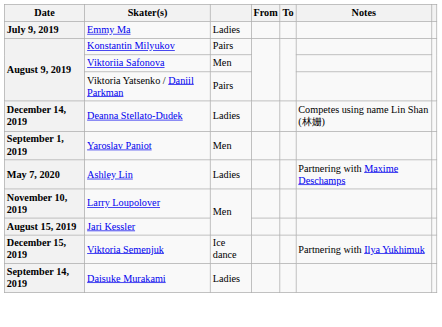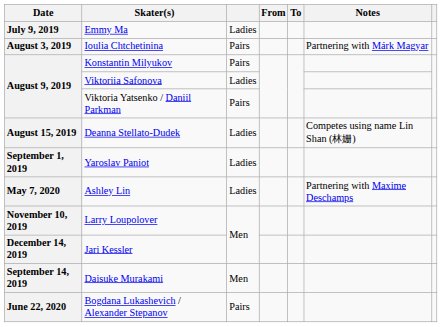 <table class="wikitable unsortable" style="text-align:left; font-size:90%">
 <tr>
 <th scope="col">Date</th>
 <th scope="col">Skater(s)</th>
 <th scope="col"></th>
 <th scope="col">From</th>
 <th scope="col">To</th>
 <th scope="col">Notes</th>
 <th scope="col"></th>
 </tr>
 <tr>
 <th scope="row" style="text-align:left">July 9, 2019</th>
 <td><a href='#'>Emmy Ma</a></td>
 <td>Ladies</td>
 <td></td>
 <td></td>
 <td></td>
 <td></td>
 </tr>
 <tr>
+<th scope="row" style="text-align:left">August 3, 2019</th>
+<td><a href='#'>Ioulia Chtchetinina</a></td>
+<td>Pairs</td>
+<td></td>
+<td></td>
+<td>Partnering with <a href='#'>Márk Magyar</a></td>
+<td></td>
+</tr>
+<tr>
 <th scope="row" style="text-align:left" rowspan=3>August 9, 2019</th>
 <td><a href='#'>Konstantin Milyukov</a></td>
 <td>Pairs</td>
 <td rowspan="3"></td>
 <td rowspan="3"></td>
 <td></td>
 <td rowspan="3"></td>
 </tr>
 <tr>
 <td><a href='#'>Viktoriia Safonova</a></td>
-<td>Men</td>
+<td>Ladies</td>
 <td></td>
 </tr>
 <tr>
 <td>Viktoria Yatsenko / <a href='#'>Daniil Parkman</a></td>
 <td>Pairs</td>
 <td></td>
 </tr>
 <tr>
-<th scope="row" style="text-align:left">December 14, 2019</th>
+<th scope="row" style="text-align:left">August 15, 2019</th>
 <td><a href='#'>Deanna Stellato-Dudek</a></td>
 <td>Ladies</td>
 <td></td>
 <td></td>
 <td>Competes using name Lin Shan (林姗)</td>
 <td></td>
 </tr>
 <tr>
 <th scope="row" style="text-align:left">September 1, 2019</th>
 <td><a href='#'>Yaroslav Paniot</a></td>
-<td>Men</td>
+<td>Ladies</td>
 <td></td>
 <td></td>
 <td></td>
 <td></td>
 </tr>
 <tr>
 <th scope="row" style="text-align:left">May 7, 2020</th>
 <td><a href='#'>Ashley Lin</a></td>
 <td>Ladies</td>
 <td></td>
 <td></td>
 <td>Partnering with <a href='#'>Maxime Deschamps</a></td>
 <td></td>
 </tr>
 <tr>
 <th scope="row" style="text-align:left">November 10, 2019</th>
 <td><a href='#'>Larry Loupolover</a></td>
 <td rowspan="2">Men</td>
 <td></td>
 <td></td>
 <td></td>
 <td></td>
 </tr>
 <tr>
-<th scope="row" style="text-align:left">August 15, 2019</th>
+<th scope="row" style="text-align:left">December 14, 2019</th>
 <td><a href='#'>Jari Kessler</a></td>
 <td></td>
 <td></td>
 <td></td>
 <td></td>
 </tr>
 <tr>
-<th scope="row" style="text-align:left">December 15, 2019</th>
-<td><a href='#'>Viktoria Semenjuk</a></td>
-<td>Ice dance</td>
+<th scope="row" style="text-align:left">September 14, 2019</th>
+<td><a href='#'>Daisuke Murakami</a></td>
+<td>Men</td>
 <td></td>
 <td></td>
-<td>Partnering with <a href='#'>Ilya Yukhimuk</a></td>
+<td></td>
 <td></td>
 </tr>
 <tr>
-<th scope="row" style="text-align:left">September 14, 2019</th>
-<td><a href='#'>Daisuke Murakami</a></td>
-<td>Ladies</td>
+<th scope="row" style="text-align:left">June 22, 2020</th>
+<td><a href='#'>Bogdana Lukashevich</a> / <a href='#'>Alexander Stepanov</a></td>
+<td>Pairs</td>
 <td></td>
 <td></td>
 <td></td>
 <td></td>
 </tr>
 </table>
